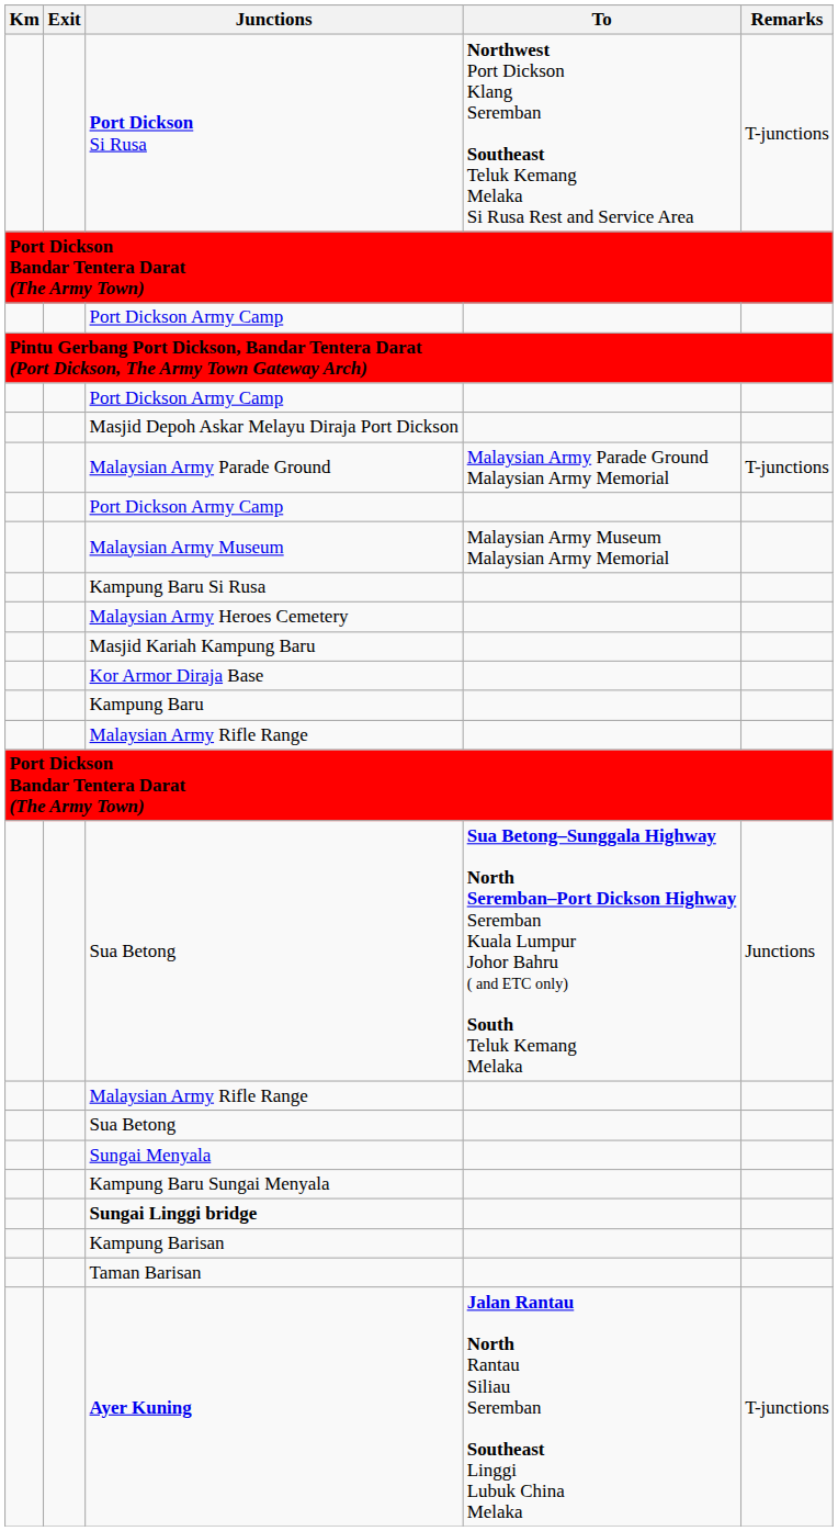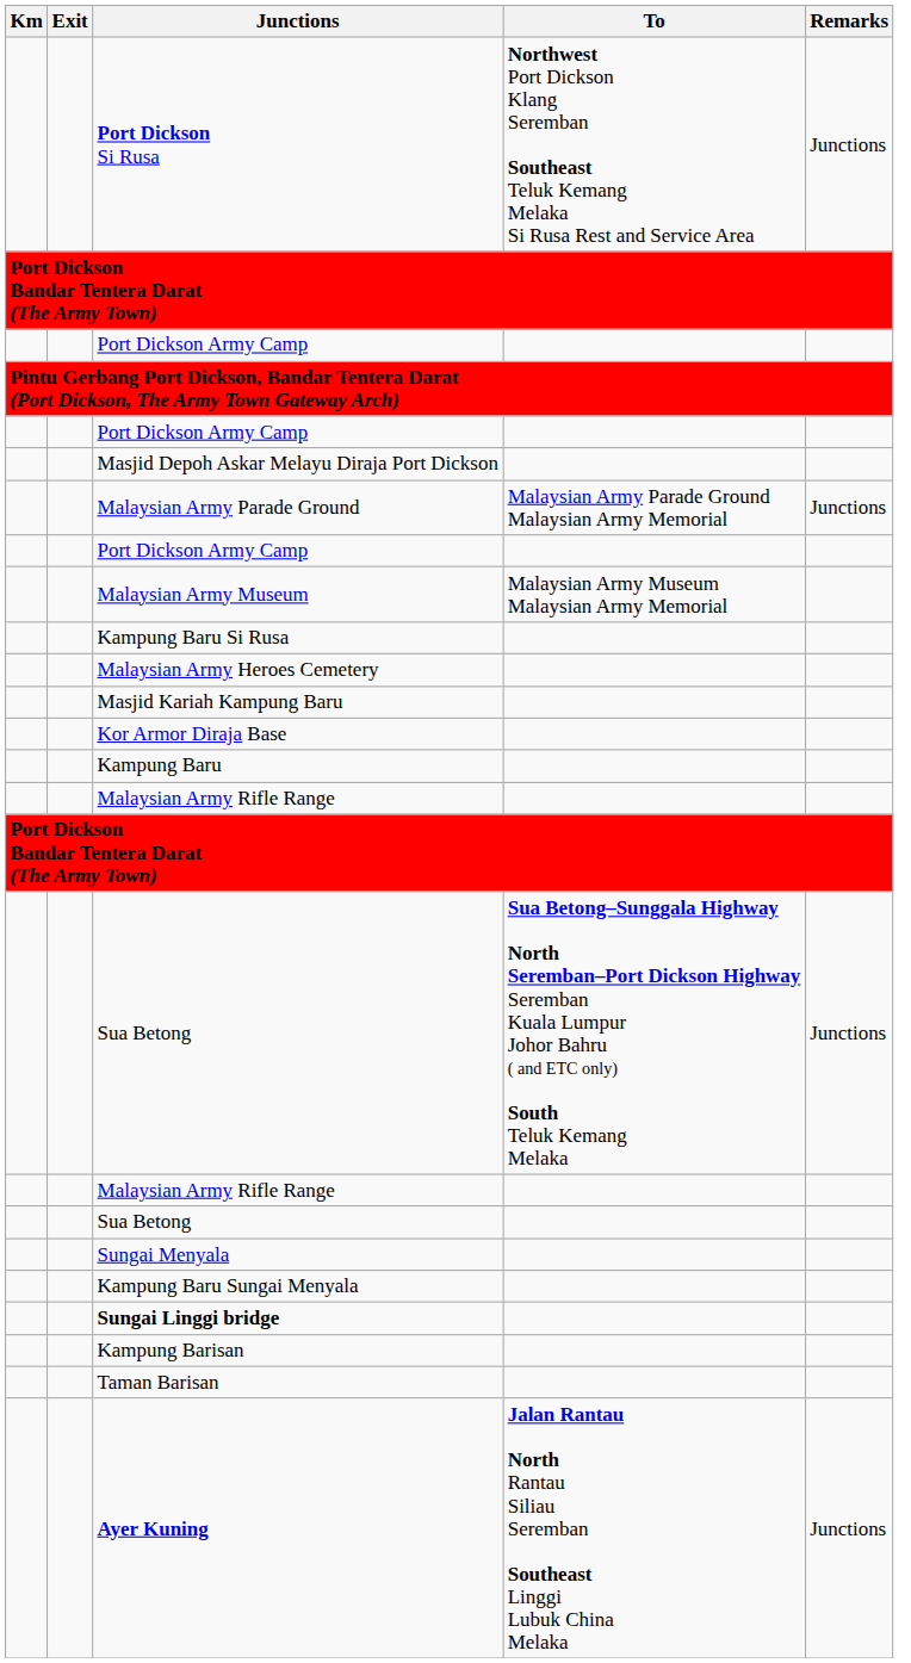 <table class="wikitable">
 <tr>
 <th>Km</th>
 <th>Exit</th>
 <th>Junctions</th>
 <th>To</th>
 <th>Remarks</th>
 </tr>
 <tr>
 <td></td>
 <td></td>
 <td><strong><a href='#'>Port Dickson</a></strong><br><a href='#'>Si Rusa</a></td>
 <td><strong>Northwest</strong><br> Port Dickson<br> Klang<br> Seremban<br><br><strong>Southeast</strong><br> Teluk Kemang<br> Melaka<br> Si Rusa Rest and Service Area</td>
-<td>T-junctions</td>
+<td>Junctions</td>
 </tr>
 <tr>
 <td style="width:600px" colspan="6" style="text-align:center" bgcolor="red"><strong><span>Port Dickson<br>Bandar Tentera Darat<br><em>(The Army Town)</em></span></strong></td>
 </tr>
 <tr>
 <td></td>
 <td></td>
 <td><a href='#'>Port Dickson Army Camp</a></td>
 <td></td>
 <td></td>
 </tr>
 <tr>
 <td style="width:600px" colspan="6" style="text-align:center" bgcolor="red"><strong><span>Pintu Gerbang Port Dickson, Bandar Tentera Darat<br><em>(Port Dickson, The Army Town Gateway Arch)</em></span></strong></td>
 </tr>
 <tr>
 <td></td>
 <td></td>
 <td><a href='#'>Port Dickson Army Camp</a></td>
 <td></td>
 <td></td>
 </tr>
 <tr>
 <td></td>
 <td></td>
 <td>Masjid Depoh Askar Melayu Diraja Port Dickson</td>
 <td></td>
 <td></td>
 </tr>
 <tr>
 <td></td>
 <td></td>
 <td><a href='#'>Malaysian Army</a> Parade Ground</td>
 <td><a href='#'>Malaysian Army</a> Parade Ground<br>Malaysian Army Memorial</td>
-<td>T-junctions</td>
+<td>Junctions</td>
 </tr>
 <tr>
 <td></td>
 <td></td>
 <td><a href='#'>Port Dickson Army Camp</a></td>
 <td></td>
 <td></td>
 </tr>
 <tr>
 <td></td>
 <td></td>
 <td> <a href='#'>Malaysian Army Museum</a></td>
 <td>Malaysian Army Museum<br>Malaysian Army Memorial<br></td>
 <td></td>
 </tr>
 <tr>
 <td></td>
 <td></td>
 <td>Kampung Baru Si Rusa</td>
 <td></td>
 <td></td>
 </tr>
 <tr>
 <td></td>
 <td></td>
 <td><a href='#'>Malaysian Army</a> Heroes Cemetery</td>
 <td></td>
 <td></td>
 </tr>
 <tr>
 <td></td>
 <td></td>
 <td>Masjid Kariah Kampung Baru</td>
 <td></td>
 <td></td>
 </tr>
 <tr>
 <td></td>
 <td></td>
 <td><a href='#'>Kor Armor Diraja</a> Base</td>
 <td></td>
 <td></td>
 </tr>
 <tr>
 <td></td>
 <td></td>
 <td>Kampung Baru</td>
 <td></td>
 <td></td>
 </tr>
 <tr>
 <td></td>
 <td></td>
 <td><a href='#'>Malaysian Army</a> Rifle Range</td>
 <td></td>
 <td></td>
 </tr>
 <tr>
 <td style="width:600px" colspan="6" style="text-align:center" bgcolor="red"><strong><span>Port Dickson<br>Bandar Tentera Darat<br><em>(The Army Town)</em></span></strong></td>
 </tr>
 <tr>
 <td></td>
 <td></td>
 <td>Sua Betong</td>
 <td> <strong><a href='#'>Sua Betong–Sunggala Highway</a></strong><br><br><strong>North</strong><br> <strong><a href='#'>Seremban–Port Dickson Highway</a></strong><br> Seremban<br>  Kuala Lumpur<br>  Johor Bahru<br><small>( and  ETC only)</small><br><br><strong>South</strong><br> Teluk Kemang<br> Melaka</td>
 <td>Junctions</td>
 </tr>
 <tr>
 <td></td>
 <td></td>
 <td><a href='#'>Malaysian Army</a> Rifle Range</td>
 <td></td>
 <td></td>
 </tr>
 <tr>
 <td></td>
 <td></td>
 <td>Sua Betong</td>
 <td></td>
 <td></td>
 </tr>
 <tr>
 <td></td>
 <td></td>
 <td><a href='#'>Sungai Menyala</a></td>
 <td></td>
 <td></td>
 </tr>
 <tr>
 <td></td>
 <td></td>
 <td>Kampung Baru Sungai Menyala</td>
 <td></td>
 <td></td>
 </tr>
 <tr>
 <td></td>
 <td></td>
 <td><strong>Sungai Linggi bridge</strong></td>
 <td></td>
 <td></td>
 </tr>
 <tr>
 <td></td>
 <td></td>
 <td>Kampung Barisan</td>
 <td></td>
 <td></td>
 </tr>
 <tr>
 <td></td>
 <td></td>
 <td>Taman Barisan</td>
 <td></td>
 <td></td>
 </tr>
 <tr>
 <td></td>
 <td></td>
 <td><strong><a href='#'>Ayer Kuning</a></strong></td>
 <td> <strong><a href='#'>Jalan Rantau</a></strong><br><br><strong>North</strong><br>Rantau<br>Siliau<br>Seremban<br><br><strong>Southeast</strong><br>Linggi<br>Lubuk China<br>Melaka</td>
-<td>T-junctions</td>
+<td>Junctions</td>
 </tr>
 </table>
